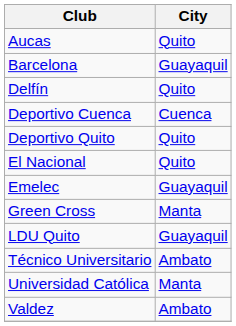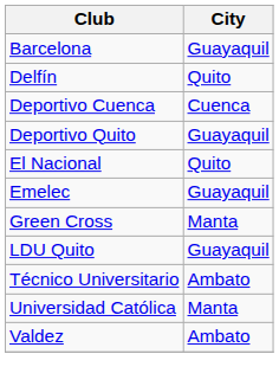 <table class="wikitable sortable">
 <tr>
 <th>Club</th>
 <th>City</th>
-</tr>
-<tr>
-<td><a href='#'>Aucas</a></td>
-<td><a href='#'>Quito</a></td>
 </tr>
 <tr>
 <td><a href='#'>Barcelona</a></td>
 <td><a href='#'>Guayaquil</a></td>
 </tr>
 <tr>
 <td><a href='#'>Delfín</a></td>
 <td><a href='#'>Quito</a></td>
 </tr>
 <tr>
 <td><a href='#'>Deportivo Cuenca</a></td>
 <td><a href='#'>Cuenca</a></td>
 </tr>
 <tr>
 <td><a href='#'>Deportivo Quito</a></td>
-<td><a href='#'>Quito</a></td>
+<td><a href='#'>Guayaquil</a></td>
 </tr>
 <tr>
 <td><a href='#'>El Nacional</a></td>
 <td><a href='#'>Quito</a></td>
 </tr>
 <tr>
 <td><a href='#'>Emelec</a></td>
 <td><a href='#'>Guayaquil</a></td>
 </tr>
 <tr>
 <td><a href='#'>Green Cross</a></td>
 <td><a href='#'>Manta</a></td>
 </tr>
 <tr>
 <td><a href='#'>LDU Quito</a></td>
 <td><a href='#'>Guayaquil</a></td>
 </tr>
 <tr>
 <td><a href='#'>Técnico Universitario</a></td>
 <td><a href='#'>Ambato</a></td>
 </tr>
 <tr>
 <td><a href='#'>Universidad Católica</a></td>
 <td><a href='#'>Manta</a></td>
 </tr>
 <tr>
 <td><a href='#'>Valdez</a></td>
 <td><a href='#'>Ambato</a></td>
 </tr>
 <tr>
 </tr>
 </table>
